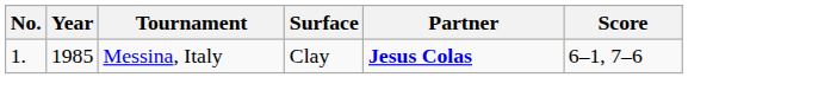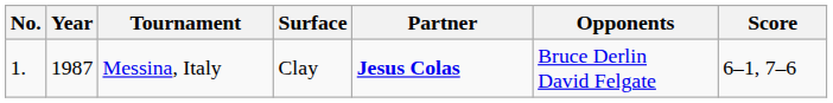 <table class="sortable wikitable" style=font-size:97%>
 <tr>
 <th>No.</th>
 <th>Year</th>
 <th style="width:130px">Tournament</th>
 <th>Surface</th>
 <th style="width:140px">Partner</th>
+<th style="width:140px">Opponents</th>
 <th style="width:80px" class="unsortable">Score</th>
 </tr>
 <tr>
 <td>1.</td>
-<td>1985</td>
+<td>1987</td>
 <td><a href='#'>Messina</a>, Italy</td>
 <td>Clay</td>
 <td><strong> <a href='#'>Jesus Colas</a></strong></td>
+<td> <a href='#'>Bruce Derlin</a><br> <a href='#'>David Felgate</a></td>
 <td>6–1, 7–6</td>
 </tr>
 </table>
